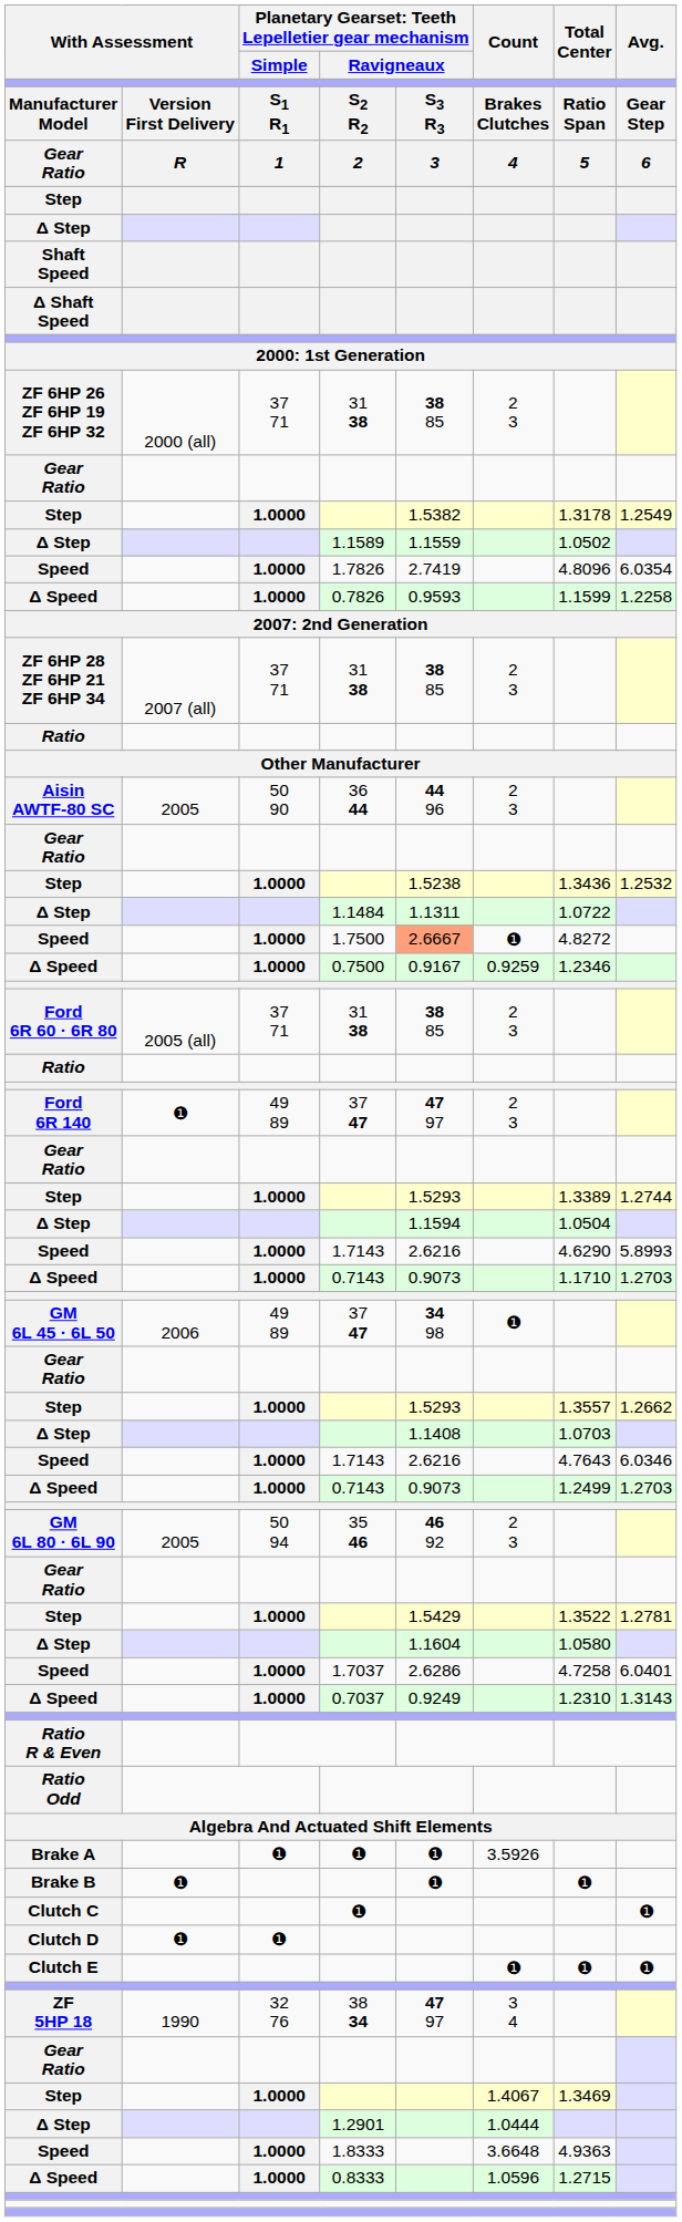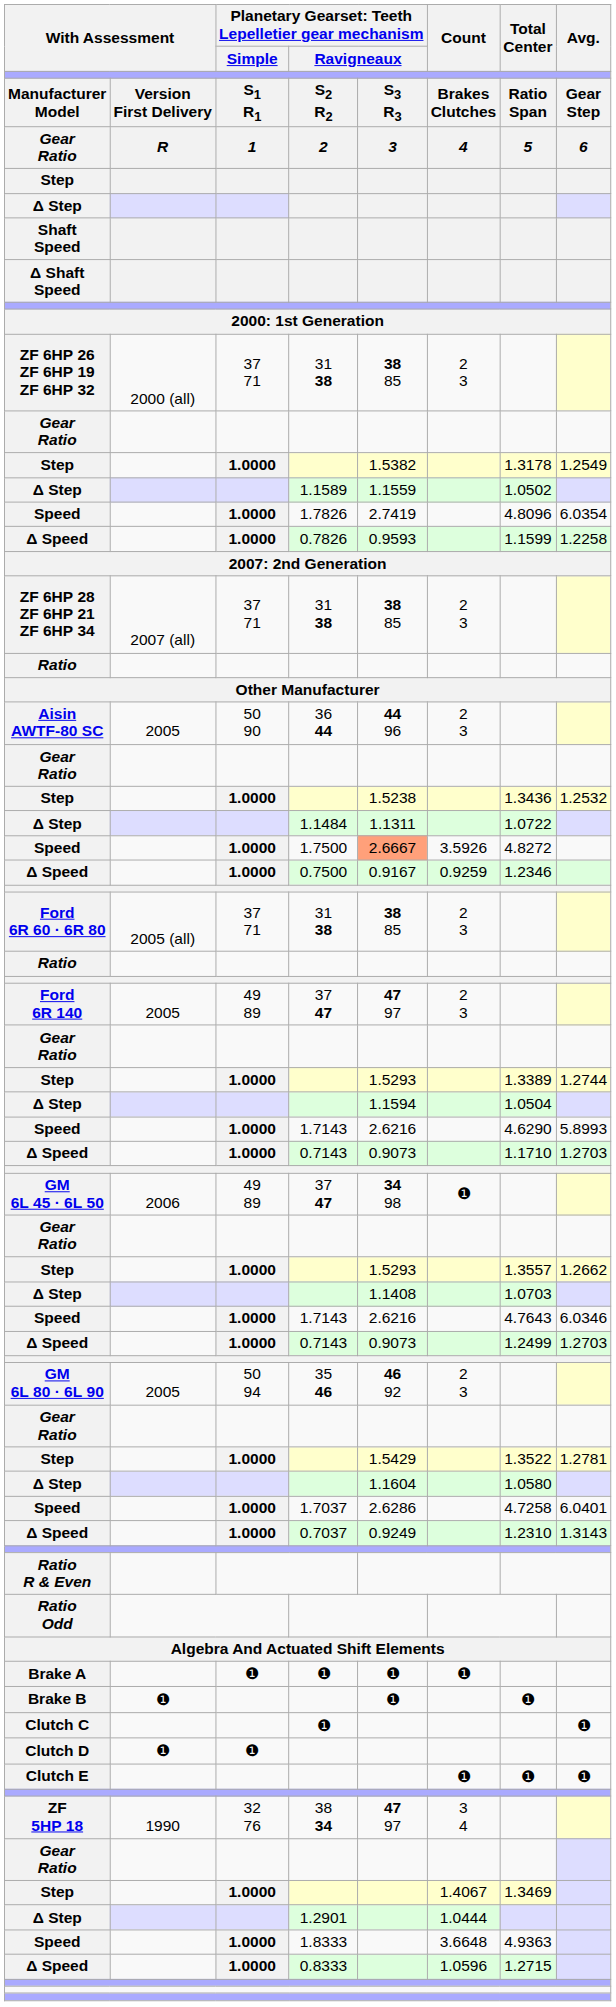 <table class="wikitable collapsible" style="text-align:center">
 <tr>
 <th rowspan=2 colspan=2>With Assessment</th>
 <th colspan=3>Planetary Gearset: Teeth<br><a href='#'>Lepelletier gear mechanism</a></th>
 <th rowspan=2>Count</th>
 <th rowspan=2>Total<br>Center</th>
 <th rowspan=2>Avg.</th>
 </tr>
 <tr>
 <th><a href='#'>Simple</a></th>
 <th colspan=2><a href='#'>Ravigneaux</a></th>
 </tr>
 <tr>
 <td colspan=8 style="background:#AAF;"></td>
 </tr>
 <tr>
 <th>Manufacturer<br>Model</th>
 <th>Version<br>First Delivery</th>
 <th>S<sub>1</sub><br>R<sub>1</sub></th>
 <th>S<sub>2</sub><br>R<sub>2</sub></th>
 <th>S<sub>3</sub><br>R<sub>3</sub></th>
 <th>Brakes<br>Clutches</th>
 <th>Ratio<br>Span</th>
 <th>Gear<br>Step</th>
 </tr>
 <tr style="font-style:italic;">
 <th>Gear<br>Ratio</th>
 <th>R<br></th>
 <th>1<br></th>
 <th>2<br></th>
 <th>3<br></th>
 <th>4<br></th>
 <th>5<br></th>
 <th>6<br></th>
 </tr>
 <tr>
 <th>Step</th>
 <th></th>
 <th></th>
 <th></th>
 <th></th>
 <th></th>
 <th></th>
 <th></th>
 </tr>
 <tr>
 <th>Δ Step</th>
 <th style="background:#DDF;"></th>
 <th style="background:#DDF;"></th>
 <th></th>
 <th></th>
 <th></th>
 <th></th>
 <th style="background:#DDF;"></th>
 </tr>
 <tr>
 <th>Shaft<br>Speed</th>
 <th></th>
 <th></th>
 <th></th>
 <th></th>
 <th></th>
 <th></th>
 <th></th>
 </tr>
 <tr>
 <th>Δ Shaft<br>Speed</th>
 <th></th>
 <th></th>
 <th></th>
 <th></th>
 <th></th>
 <th></th>
 <th></th>
 </tr>
 <tr>
 <td colspan=8 style="background:#AAF;"></td>
 </tr>
 <tr>
 <th colspan=8>2000: 1st Generation</th>
 </tr>
 <tr>
 <th>ZF 6HP 26<br>ZF 6HP 19<br>ZF 6HP 32</th>
 <td><br><br><br>2000 (all)</td>
 <td>37<br>71</td>
 <td>31<br><strong>38</strong></td>
 <td><strong>38</strong><br>85</td>
 <td>2<br>3</td>
 <td><br></td>
 <td style="background:#FFC;"></td>
 </tr>
 <tr style="font-style:italic;">
 <th>Gear<br>Ratio</th>
 <td></td>
 <td><br></td>
 <td></td>
 <td><br></td>
 <td></td>
 <td><br></td>
 <td><br></td>
 </tr>
 <tr>
 <th>Step</th>
 <td></td>
 <th>1.0000</th>
 <td style="background:#FFC;"></td>
 <td style="background:#FFC;">1.5382</td>
 <td style="background:#FFC;"></td>
 <td style="background:#FFC;">1.3178</td>
 <td style="background:#FFC;">1.2549</td>
 </tr>
 <tr>
 <th>Δ Step</th>
 <td style="background:#DDF;"></td>
 <td style="background:#DDF;"></td>
 <td style="background:#DFD;">1.1589</td>
 <td style="background:#DFD;">1.1559</td>
 <td style="background:#DFD;"></td>
 <td style="background:#DFD;">1.0502</td>
 <td style="background:#DDF;"></td>
 </tr>
 <tr>
 <th>Speed</th>
 <td></td>
 <th>1.0000</th>
 <td>1.7826</td>
 <td>2.7419</td>
 <td></td>
 <td>4.8096</td>
 <td>6.0354</td>
 </tr>
 <tr>
 <th>Δ Speed</th>
 <td></td>
 <th>1.0000</th>
 <td style="background:#DFD;">0.7826</td>
 <td style="background:#DFD;">0.9593</td>
 <td style="background:#DFD;"></td>
 <td style="background:#DFD;">1.1599</td>
 <td style="background:#DFD;">1.2258</td>
 </tr>
 <tr>
 <th colspan=8>2007: 2nd Generation</th>
 </tr>
 <tr>
 <th>ZF 6HP 28<br>ZF 6HP 21<br>ZF 6HP 34</th>
 <td><br><br><br>2007 (all)</td>
 <td>37<br>71</td>
 <td>31<br><strong>38</strong></td>
 <td><strong>38</strong><br>85</td>
 <td>2<br>3</td>
 <td><br></td>
 <td style="background:#FFC;"></td>
 </tr>
 <tr style="font-style:italic;">
 <th>Ratio</th>
 <td></td>
 <td></td>
 <td></td>
 <td></td>
 <td></td>
 <td></td>
 <td></td>
 </tr>
 <tr>
 <th colspan=8>Other Manufacturer</th>
 </tr>
 <tr>
 <th><a href='#'>Aisin</a><br><a href='#'>AWTF-80 SC</a></th>
 <td><br>2005</td>
 <td>50<br>90</td>
 <td>36<br><strong>44</strong></td>
 <td><strong>44</strong><br>96</td>
 <td>2<br>3</td>
 <td><br></td>
 <td style="background:#FFC;"></td>
 </tr>
 <tr style="font-style:italic;">
 <th>Gear<br>Ratio</th>
 <td></td>
 <td><br></td>
 <td></td>
 <td><br></td>
 <td></td>
 <td><br></td>
 <td></td>
 </tr>
 <tr>
 <th>Step</th>
 <td></td>
 <th>1.0000</th>
 <td style="background:#FFC;"></td>
 <td style="background:#FFC;">1.5238</td>
 <td style="background:#FFC;"></td>
 <td style="background:#FFC;">1.3436</td>
 <td style="background:#FFC;">1.2532</td>
 </tr>
 <tr>
 <th>Δ Step</th>
 <td style="background:#DDF;"></td>
 <td style="background:#DDF;"></td>
 <td style="background:#DFD;">1.1484</td>
 <td style="background:#DFD;">1.1311</td>
 <td style="background:#DFD;"></td>
 <td style="background:#DFD;">1.0722</td>
 <td style="background:#DDF;"></td>
 </tr>
 <tr>
 <th>Speed</th>
 <td></td>
 <th>1.0000</th>
 <td>1.7500</td>
 <td style="background: lightsalmon;">2.6667</td>
-<td>❶</td>
+<td>3.5926</td>
 <td>4.8272</td>
 <td></td>
 </tr>
 <tr>
 <th>Δ Speed</th>
 <td></td>
 <th>1.0000</th>
 <td style="background:#DFD;">0.7500</td>
 <td style="background:#DFD;">0.9167</td>
 <td style="background:#DFD;">0.9259</td>
 <td style="background:#DFD;">1.2346</td>
 <td style="background:#DFD;"></td>
 </tr>
 <tr>
 <th colspan=8></th>
 </tr>
 <tr>
 <th><a href='#'>Ford</a><br><a href='#'>6R 60 · 6R 80</a></th>
 <td><br><br>2005 (all)</td>
 <td>37<br>71</td>
 <td>31<br><strong>38</strong></td>
 <td><strong>38</strong><br>85</td>
 <td>2<br>3</td>
 <td><br></td>
 <td style="background:#FFC;"></td>
 </tr>
 <tr style="font-style:italic;">
 <th>Ratio</th>
 <td></td>
 <td></td>
 <td></td>
 <td></td>
 <td></td>
 <td></td>
 <td></td>
 </tr>
 <tr>
 <th colspan=8></th>
 </tr>
 <tr>
 <th><a href='#'>Ford</a><br><a href='#'>6R 140</a></th>
-<td>❶</td>
+<td><br>2005</td>
 <td>49<br>89</td>
 <td>37<br><strong>47</strong></td>
 <td><strong>47</strong><br>97</td>
 <td>2<br>3</td>
 <td><br></td>
 <td style="background:#FFC;"></td>
 </tr>
 <tr style="font-style:italic;">
 <th>Gear<br>Ratio</th>
 <td></td>
 <td><br></td>
 <td></td>
 <td><br></td>
 <td></td>
 <td><br></td>
 <td><br></td>
 </tr>
 <tr>
 <th>Step</th>
 <td></td>
 <th>1.0000</th>
 <td style="background:#FFC;"></td>
 <td style="background:#FFC;">1.5293</td>
 <td style="background:#FFC;"></td>
 <td style="background:#FFC;">1.3389</td>
 <td style="background:#FFC;">1.2744</td>
 </tr>
 <tr>
 <th>Δ Step</th>
 <td style="background:#DDF;"></td>
 <td style="background:#DDF;"></td>
 <td style="background:#DFD;"></td>
 <td style="background:#DFD;">1.1594</td>
 <td style="background:#DFD;"></td>
 <td style="background:#DFD;">1.0504</td>
 <td style="background:#DDF;"></td>
 </tr>
 <tr>
 <th>Speed</th>
 <td></td>
 <th>1.0000</th>
 <td>1.7143</td>
 <td>2.6216</td>
 <td></td>
 <td>4.6290</td>
 <td>5.8993</td>
 </tr>
 <tr>
 <th>Δ Speed</th>
 <td></td>
 <th>1.0000</th>
 <td style="background:#DFD;">0.7143</td>
 <td style="background:#DFD;">0.9073</td>
 <td style="background:#DFD;"></td>
 <td style="background:#DFD;">1.1710</td>
 <td style="background:#DFD;">1.2703</td>
 </tr>
 <tr>
 <th colspan=8></th>
 </tr>
 <tr>
 <th><a href='#'>GM</a><br><a href='#'>6L 45 · 6L 50</a></th>
 <td><br>2006</td>
 <td>49<br>89</td>
 <td>37<br><strong>47</strong></td>
 <td><strong>34</strong><br>98</td>
 <td>❶</td>
 <td><br></td>
 <td style="background:#FFC;"></td>
 </tr>
 <tr style="font-style:italic;">
 <th>Gear<br>Ratio</th>
 <td></td>
 <td><br></td>
 <td></td>
 <td><br></td>
 <td></td>
 <td><br></td>
 <td><br></td>
 </tr>
 <tr>
 <th>Step</th>
 <td></td>
 <th>1.0000</th>
 <td style="background:#FFC;"></td>
 <td style="background:#FFC;">1.5293</td>
 <td style="background:#FFC;"></td>
 <td style="background:#FFC;">1.3557</td>
 <td style="background:#FFC;">1.2662</td>
 </tr>
 <tr>
 <th>Δ Step</th>
 <td style="background:#DDF;"></td>
 <td style="background:#DDF;"></td>
 <td style="background:#DFD;"></td>
 <td style="background:#DFD;">1.1408</td>
 <td style="background:#DFD;"></td>
 <td style="background:#DFD;">1.0703</td>
 <td style="background:#DDF;"></td>
 </tr>
 <tr>
 <th>Speed</th>
 <td></td>
 <th>1.0000</th>
 <td>1.7143</td>
 <td>2.6216</td>
 <td></td>
 <td>4.7643</td>
 <td>6.0346</td>
 </tr>
 <tr>
 <th>Δ Speed</th>
 <td></td>
 <th>1.0000</th>
 <td style="background:#DFD;">0.7143</td>
 <td style="background:#DFD;">0.9073</td>
 <td style="background:#DFD;"></td>
 <td style="background:#DFD;">1.2499</td>
 <td style="background:#DFD;">1.2703</td>
 </tr>
 <tr>
 <th colspan=8></th>
 </tr>
 <tr>
 <th><a href='#'>GM</a><br><a href='#'>6L 80 · 6L 90</a></th>
 <td><br>2005</td>
 <td>50<br>94</td>
 <td>35<br><strong>46</strong></td>
 <td><strong>46</strong><br>92</td>
 <td>2<br>3</td>
 <td><br></td>
 <td style="background:#FFC;"></td>
 </tr>
 <tr style="font-style:italic;">
 <th>Gear<br>Ratio</th>
 <td></td>
 <td><br></td>
 <td></td>
 <td><br></td>
 <td></td>
 <td><br></td>
 <td><br></td>
 </tr>
 <tr>
 <th>Step</th>
 <td></td>
 <th>1.0000</th>
 <td style="background:#FFC;"></td>
 <td style="background:#FFC;">1.5429</td>
 <td style="background:#FFC;"></td>
 <td style="background:#FFC;">1.3522</td>
 <td style="background:#FFC;">1.2781</td>
 </tr>
 <tr>
 <th>Δ Step</th>
 <td style="background:#DDF;"></td>
 <td style="background:#DDF;"></td>
 <td style="background:#DFD;"></td>
 <td style="background:#DFD;">1.1604</td>
 <td style="background:#DFD;"></td>
 <td style="background:#DFD;">1.0580</td>
 <td style="background:#DDF;"></td>
 </tr>
 <tr>
 <th>Speed</th>
 <td></td>
 <th>1.0000</th>
 <td>1.7037</td>
 <td>2.6286</td>
 <td></td>
 <td>4.7258</td>
 <td>6.0401</td>
 </tr>
 <tr>
 <th>Δ Speed</th>
 <td></td>
 <th>1.0000</th>
 <td style="background:#DFD;">0.7037</td>
 <td style="background:#DFD;">0.9249</td>
 <td style="background:#DFD;"></td>
 <td style="background:#DFD;">1.2310</td>
 <td style="background:#DFD;">1.3143</td>
 </tr>
 <tr>
 <th colspan=8 style="background:#AAF;"></th>
 </tr>
 <tr style="font-style:italic;">
 <th>Ratio<br>R & Even</th>
 <td></td>
 <td colspan=2></td>
 <td colspan=2></td>
 <td colspan=2></td>
 </tr>
 <tr style="font-style:italic;">
 <th>Ratio<br>Odd</th>
 <td colspan=2></td>
 <td colspan=2></td>
 <td colspan=2></td>
 <td></td>
 </tr>
 <tr>
 <th colspan=8>Algebra And Actuated Shift Elements</th>
 </tr>
 <tr>
 <th>Brake A</th>
 <td></td>
 <td>❶</td>
 <td>❶</td>
 <td>❶</td>
-<td>3.5926</td>
+<td>❶</td>
 <td></td>
 <td></td>
 </tr>
 <tr>
 <th>Brake B</th>
 <td>❶</td>
 <td></td>
 <td></td>
 <td>❶</td>
 <td></td>
 <td>❶</td>
 <td></td>
 </tr>
 <tr>
 <th>Clutch C</th>
 <td></td>
 <td></td>
 <td>❶</td>
 <td></td>
 <td></td>
 <td></td>
 <td>❶</td>
 </tr>
 <tr>
 <th>Clutch D</th>
 <td>❶</td>
 <td>❶</td>
 <td></td>
 <td></td>
 <td></td>
 <td></td>
 <td></td>
 </tr>
 <tr>
 <th>Clutch E</th>
 <td></td>
 <td></td>
 <td></td>
 <td></td>
 <td>❶</td>
 <td>❶</td>
 <td>❶</td>
 </tr>
 <tr>
 <td colspan=8 style="background:#AAF;"></td>
 </tr>
 <tr>
 <th>ZF<br><a href='#'>5HP 18</a></th>
 <td><br>1990</td>
 <td>32<br>76</td>
 <td>38<br><strong>34</strong></td>
 <td><strong>47</strong><br>97</td>
 <td>3<br>4</td>
 <td><br></td>
 <td style="background:#FFC;"></td>
 </tr>
 <tr style="font-style:italic;">
 <th>Gear<br>Ratio</th>
 <td></td>
 <td><br></td>
 <td></td>
 <td></td>
 <td><br></td>
 <td><br></td>
 <td style="background:#DDF;"></td>
 </tr>
 <tr>
 <th>Step</th>
 <td></td>
 <th>1.0000</th>
 <td style="background:#FFC;"></td>
 <td style="background:#FFC;"></td>
 <td style="background:#FFC;">1.4067</td>
 <td style="background:#FFC;">1.3469</td>
 <td style="background:#DDF;"></td>
 </tr>
 <tr>
 <th>Δ Step</th>
 <td style="background:#DDF;"></td>
 <td style="background:#DDF;"></td>
 <td style="background:#DFD;">1.2901</td>
 <td style="background:#DFD;"></td>
 <td style="background:#DFD;">1.0444</td>
 <td style="background:#DDF;"></td>
 <td style="background:#DDF;"></td>
 </tr>
 <tr>
 <th>Speed</th>
 <td></td>
 <th>1.0000</th>
 <td>1.8333</td>
 <td></td>
 <td>3.6648</td>
 <td>4.9363</td>
 <td style="background:#DDF;"></td>
 </tr>
 <tr>
 <th>Δ Speed</th>
 <td></td>
 <th>1.0000</th>
 <td style="background:#DFD;">0.8333</td>
 <td style="background:#DFD;"></td>
 <td style="background:#DFD;">1.0596</td>
 <td style="background:#DFD;">1.2715</td>
 <td style="background:#DDF;"></td>
 </tr>
 <tr>
 <td colspan=8 style="background:#AAF;"></td>
 </tr>
 <tr>
 <td colspan=8></td>
 </tr>
 <tr>
 <td colspan=8 style="background:#AAF;"></td>
 </tr>
 </table>
